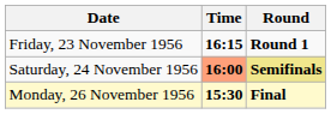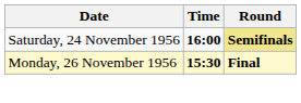 <table class="wikitable">
 <tr>
 <th>Date</th>
 <th>Time</th>
 <th>Round</th>
 </tr>
 <tr>
-<td>Friday, 23 November 1956</td>
-<td><strong>16:15</strong></td>
-<td><strong>Round 1</strong></td>
-</tr>
-<tr>
 <td>Saturday, 24 November 1956</td>
-<td style="background: lightsalmon;"><strong>16:00</strong></td>
+<td><strong>16:00</strong></td>
 <td style="background: khaki;"><strong>Semifinals</strong></td>
 </tr>
 <tr style=background:lemonchiffon>
 <td>Monday, 26 November 1956</td>
 <td><strong>15:30</strong></td>
 <td><strong>Final</strong></td>
 </tr>
 </table>
